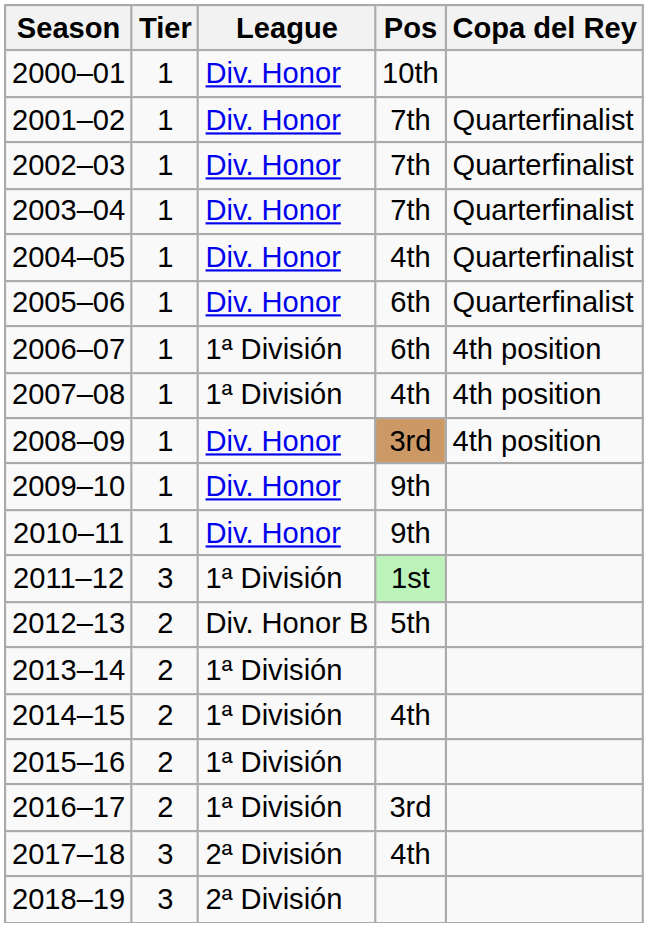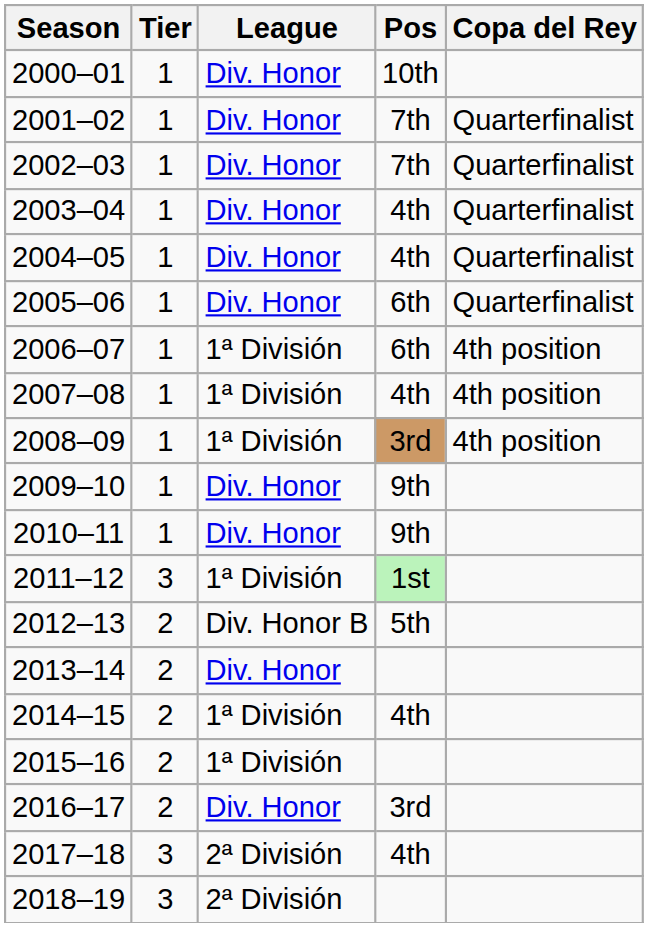 <table class=wikitable style="text-align:center; font-size:85%">
 <tr>
 <th>Season</th>
 <th>Tier</th>
 <th>League</th>
 <th>Pos</th>
 <th>Copa del Rey</th>
 </tr>
 <tr>
 <td>2000–01</td>
 <td>1</td>
 <td align=left><a href='#'>Div. Honor</a></td>
 <td>10th</td>
 <td></td>
 </tr>
 <tr>
 <td>2001–02</td>
 <td>1</td>
 <td align=left><a href='#'>Div. Honor</a></td>
 <td>7th</td>
 <td align=left>Quarterfinalist</td>
 </tr>
 <tr>
 <td>2002–03</td>
 <td>1</td>
 <td align=left><a href='#'>Div. Honor</a></td>
 <td>7th</td>
 <td align=left>Quarterfinalist</td>
 </tr>
 <tr>
 <td>2003–04</td>
 <td>1</td>
 <td align=left><a href='#'>Div. Honor</a></td>
-<td>7th</td>
+<td>4th</td>
 <td align=left>Quarterfinalist</td>
 </tr>
 <tr>
 <td>2004–05</td>
 <td>1</td>
 <td align=left><a href='#'>Div. Honor</a></td>
 <td>4th</td>
 <td align=left>Quarterfinalist</td>
 </tr>
 <tr>
 <td>2005–06</td>
 <td>1</td>
 <td align=left><a href='#'>Div. Honor</a></td>
 <td>6th</td>
 <td align=left>Quarterfinalist</td>
 </tr>
 <tr>
 <td>2006–07</td>
 <td>1</td>
 <td align=left>1ª División</td>
 <td>6th</td>
 <td align=left>4th position</td>
 </tr>
 <tr>
 <td>2007–08</td>
 <td>1</td>
 <td align=left>1ª División</td>
 <td>4th</td>
 <td align=left>4th position</td>
 </tr>
 <tr>
 <td>2008–09</td>
 <td>1</td>
-<td align=left><a href='#'>Div. Honor</a></td>
+<td align=left>1ª División</td>
 <td bgcolor=#cc9966>3rd</td>
 <td align=left>4th position</td>
 </tr>
 <tr>
 <td>2009–10</td>
 <td>1</td>
 <td align=left><a href='#'>Div. Honor</a></td>
 <td>9th</td>
 <td></td>
 </tr>
 <tr>
 <td>2010–11</td>
 <td>1</td>
 <td align=left><a href='#'>Div. Honor</a></td>
 <td>9th</td>
 <td></td>
 </tr>
 <tr>
 <td>2011–12</td>
 <td>3</td>
 <td align=left>1ª División</td>
 <td bgcolor=#BBF3BB>1st</td>
 <td></td>
 </tr>
 <tr>
 <td>2012–13</td>
 <td>2</td>
 <td align=left>Div. Honor B</td>
 <td>5th</td>
 <td></td>
 </tr>
 <tr>
 <td>2013–14</td>
 <td>2</td>
-<td align=left>1ª División</td>
+<td align=left><a href='#'>Div. Honor</a></td>
 <td></td>
 <td></td>
 </tr>
 <tr>
 <td>2014–15</td>
 <td>2</td>
 <td align=left>1ª División</td>
 <td>4th</td>
 <td></td>
 </tr>
 <tr>
 <td>2015–16</td>
 <td>2</td>
 <td align=left>1ª División</td>
 <td></td>
 <td></td>
 </tr>
 <tr>
 <td>2016–17</td>
 <td>2</td>
-<td align=left>1ª División</td>
+<td align=left><a href='#'>Div. Honor</a></td>
 <td>3rd</td>
 <td></td>
 </tr>
 <tr>
 <td>2017–18</td>
 <td>3</td>
 <td align=left>2ª División</td>
 <td>4th</td>
 <td></td>
 </tr>
 <tr>
 <td>2018–19</td>
 <td>3</td>
 <td align=left>2ª División</td>
 <td></td>
 <td></td>
 </tr>
 <tr>
 </tr>
 </table>
